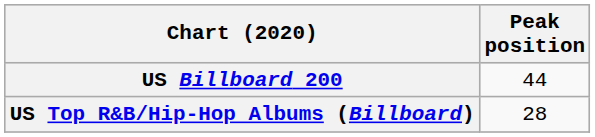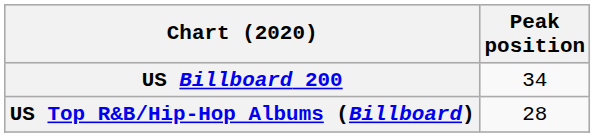 <table class="wikitable sortable plainrowheaders" style="text-align:center">
 <tr>
 <th scope="col">Chart (2020)</th>
 <th scope="col">Peak<br>position</th>
 </tr>
 <tr>
 <th scope="row">US <a href='#'><em>Billboard</em> 200</a></th>
-<td>44</td>
+<td>34</td>
 </tr>
 <tr>
 <th scope="row">US <a href='#'>Top R&B/Hip-Hop Albums</a> (<em><a href='#'>Billboard</a></em>)</th>
 <td>28</td>
 </tr>
 </table>
